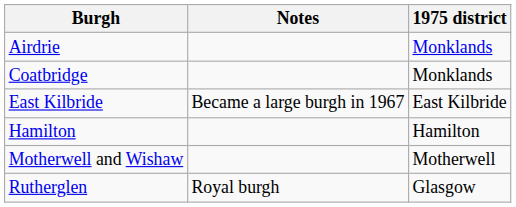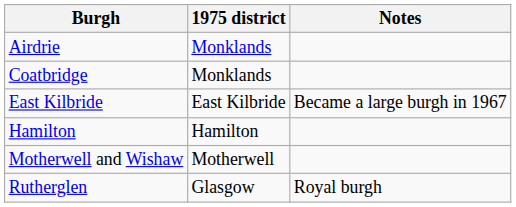 <table class="wikitable">
 <tr>
 <th>Burgh</th>
+<th>1975 district</th>
 <th>Notes</th>
-<th>1975 district</th>
 </tr>
 <tr>
 <td><a href='#'>Airdrie</a></td>
+<td><a href='#'>Monklands</a></td>
 <td></td>
-<td><a href='#'>Monklands</a></td>
 </tr>
 <tr>
 <td><a href='#'>Coatbridge</a></td>
+<td>Monklands</td>
 <td></td>
-<td>Monklands</td>
 </tr>
 <tr>
 <td><a href='#'>East Kilbride</a></td>
+<td>East Kilbride</td>
 <td>Became a large burgh in 1967</td>
-<td>East Kilbride</td>
 </tr>
 <tr>
 <td><a href='#'>Hamilton</a></td>
+<td>Hamilton</td>
 <td></td>
-<td>Hamilton</td>
 </tr>
 <tr>
 <td><a href='#'>Motherwell</a> and <a href='#'>Wishaw</a></td>
+<td>Motherwell</td>
 <td></td>
-<td>Motherwell</td>
 </tr>
 <tr>
 <td><a href='#'>Rutherglen</a></td>
+<td>Glasgow</td>
 <td>Royal burgh</td>
-<td>Glasgow</td>
 </tr>
 </table>
